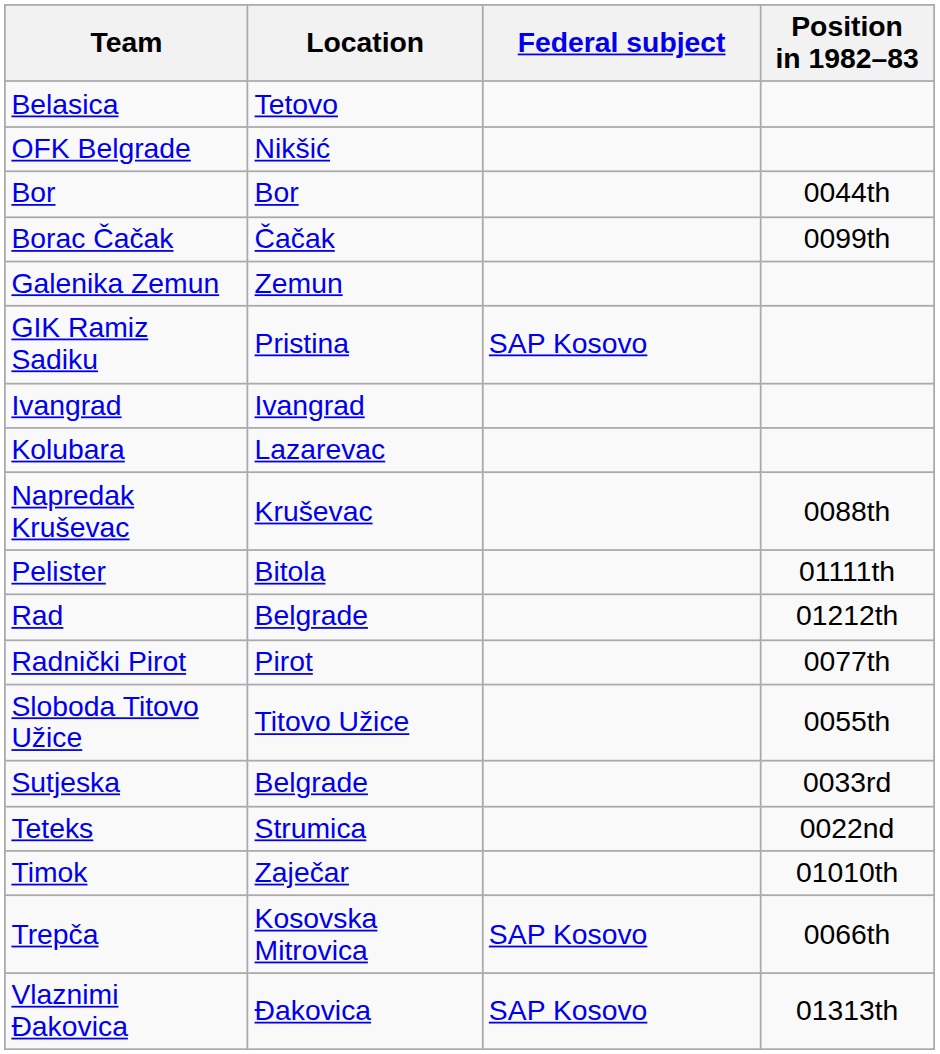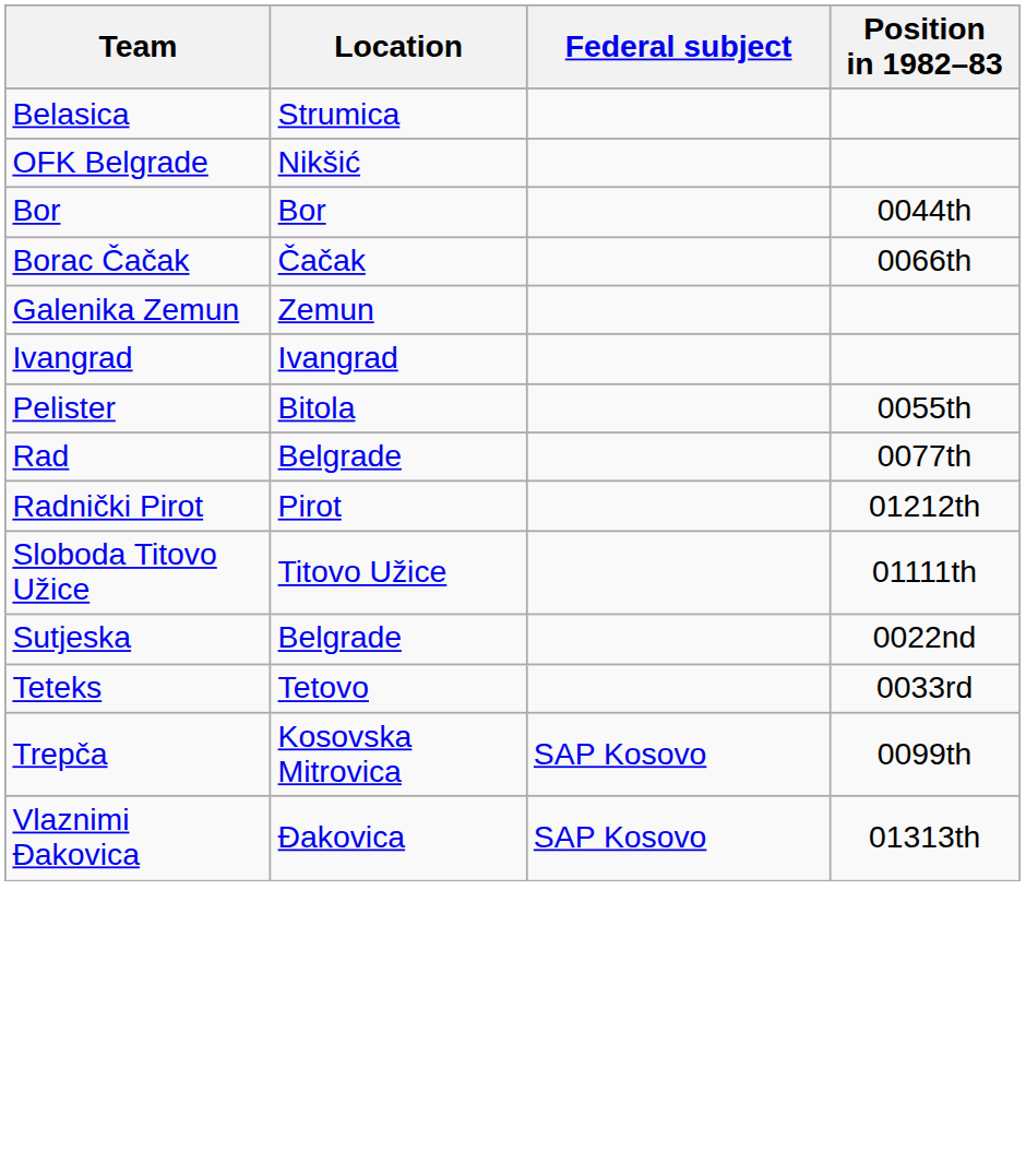 <table class="wikitable sortable" style="text-align:left">
 <tr>
 <th width="130">Team</th>
 <th width="125">Location</th>
 <th width="150"><a href='#'>Federal subject</a></th>
 <th width="90">Position<br>in 1982–83</th>
 </tr>
 <tr>
 <td><a href='#'>Belasica</a></td>
-<td><a href='#'>Tetovo</a></td>
+<td><a href='#'>Strumica</a></td>
 <td></td>
 <td></td>
 </tr>
 <tr>
 <td><a href='#'>OFK Belgrade</a></td>
 <td><a href='#'>Nikšić</a></td>
 <td></td>
 <td></td>
 </tr>
 <tr>
 <td><a href='#'>Bor</a></td>
 <td><a href='#'>Bor</a></td>
 <td></td>
 <td style="text-align:center"><span>004</span>4th</td>
 </tr>
 <tr>
 <td><a href='#'>Borac Čačak</a></td>
 <td><a href='#'>Čačak</a></td>
 <td></td>
-<td style="text-align:center"><span>009</span>9th</td>
+<td style="text-align:center"><span>006</span>6th</td>
 </tr>
 <tr>
 <td><a href='#'>Galenika Zemun</a></td>
 <td><a href='#'>Zemun</a></td>
 <td></td>
-<td></td>
-</tr>
-<tr>
-<td><a href='#'>GIK Ramiz Sadiku</a></td>
-<td><a href='#'>Pristina</a></td>
-<td> <a href='#'>SAP Kosovo</a></td>
 <td></td>
 </tr>
 <tr>
 <td><a href='#'>Ivangrad</a></td>
 <td><a href='#'>Ivangrad</a></td>
 <td></td>
 <td></td>
 </tr>
 <tr>
-<td><a href='#'>Kolubara</a></td>
-<td><a href='#'>Lazarevac</a></td>
-<td></td>
-<td></td>
-</tr>
-<tr>
-<td><a href='#'>Napredak Kruševac</a></td>
-<td><a href='#'>Kruševac</a></td>
-<td></td>
-<td style="text-align:center"><span>008</span>8th</td>
-</tr>
-<tr>
 <td><a href='#'>Pelister</a></td>
 <td><a href='#'>Bitola</a></td>
 <td></td>
-<td style="text-align:center"><span>011</span>11th</td>
+<td style="text-align:center"><span>005</span>5th</td>
 </tr>
 <tr>
 <td><a href='#'>Rad</a></td>
 <td><a href='#'>Belgrade</a></td>
 <td></td>
-<td style="text-align:center"><span>012</span>12th</td>
+<td style="text-align:center"><span>007</span>7th</td>
 </tr>
 <tr>
 <td><a href='#'>Radnički Pirot</a></td>
 <td><a href='#'>Pirot</a></td>
 <td></td>
-<td style="text-align:center"><span>007</span>7th</td>
+<td style="text-align:center"><span>012</span>12th</td>
 </tr>
 <tr>
 <td><a href='#'>Sloboda Titovo Užice</a></td>
 <td><a href='#'>Titovo Užice</a></td>
 <td></td>
-<td style="text-align:center"><span>005</span>5th</td>
+<td style="text-align:center"><span>011</span>11th</td>
 </tr>
 <tr>
 <td><a href='#'>Sutjeska</a></td>
 <td><a href='#'>Belgrade</a></td>
 <td></td>
-<td style="text-align:center"><span>003</span>3rd</td>
+<td style="text-align:center"><span>002</span>2nd</td>
 </tr>
 <tr>
 <td><a href='#'>Teteks</a></td>
-<td><a href='#'>Strumica</a></td>
+<td><a href='#'>Tetovo</a></td>
 <td></td>
-<td style="text-align:center"><span>002</span>2nd</td>
-</tr>
-<tr>
-<td><a href='#'>Timok</a></td>
-<td><a href='#'>Zaječar</a></td>
-<td></td>
-<td style="text-align:center"><span>010</span>10th</td>
+<td style="text-align:center"><span>003</span>3rd</td>
 </tr>
 <tr>
 <td><a href='#'>Trepča</a></td>
 <td><a href='#'>Kosovska Mitrovica</a></td>
 <td> <a href='#'>SAP Kosovo</a></td>
-<td style="text-align:center"><span>006</span>6th</td>
+<td style="text-align:center"><span>009</span>9th</td>
 </tr>
 <tr>
 <td><a href='#'>Vlaznimi Đakovica</a></td>
 <td><a href='#'>Đakovica</a></td>
 <td> <a href='#'>SAP Kosovo</a></td>
 <td style="text-align:center"><span>013</span>13th</td>
 </tr>
 </table>
